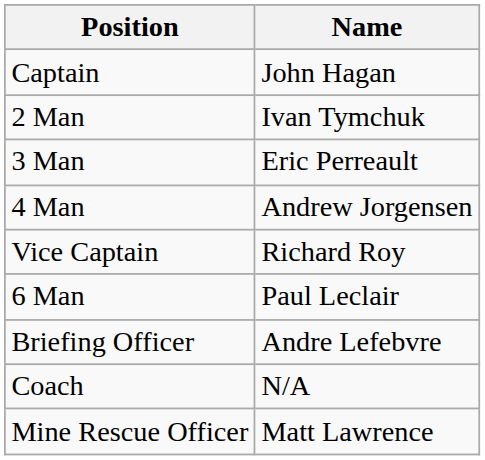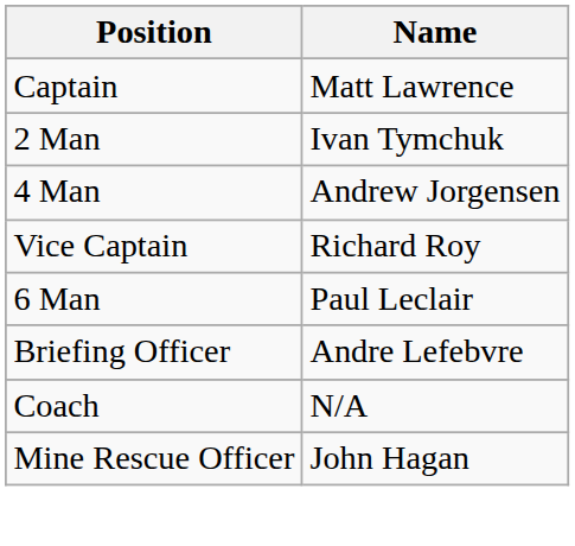 <table class="wikitable">
 <tr>
 <th>Position</th>
 <th>Name</th>
 </tr>
 <tr>
 <td>Captain</td>
-<td>John Hagan</td>
+<td>Matt Lawrence</td>
 </tr>
 <tr>
 <td>2 Man</td>
 <td>Ivan Tymchuk</td>
-</tr>
-<tr>
-<td>3 Man</td>
-<td>Eric Perreault</td>
 </tr>
 <tr>
 <td>4 Man</td>
 <td>Andrew Jorgensen</td>
 </tr>
 <tr>
 <td>Vice Captain</td>
 <td>Richard Roy</td>
 </tr>
 <tr>
 <td>6 Man</td>
 <td>Paul Leclair</td>
 </tr>
 <tr>
 <td>Briefing Officer</td>
 <td>Andre Lefebvre</td>
 </tr>
 <tr>
 <td>Coach</td>
 <td>N/A</td>
 </tr>
 <tr>
 <td>Mine Rescue Officer</td>
-<td>Matt Lawrence</td>
+<td>John Hagan</td>
 </tr>
 </table>
